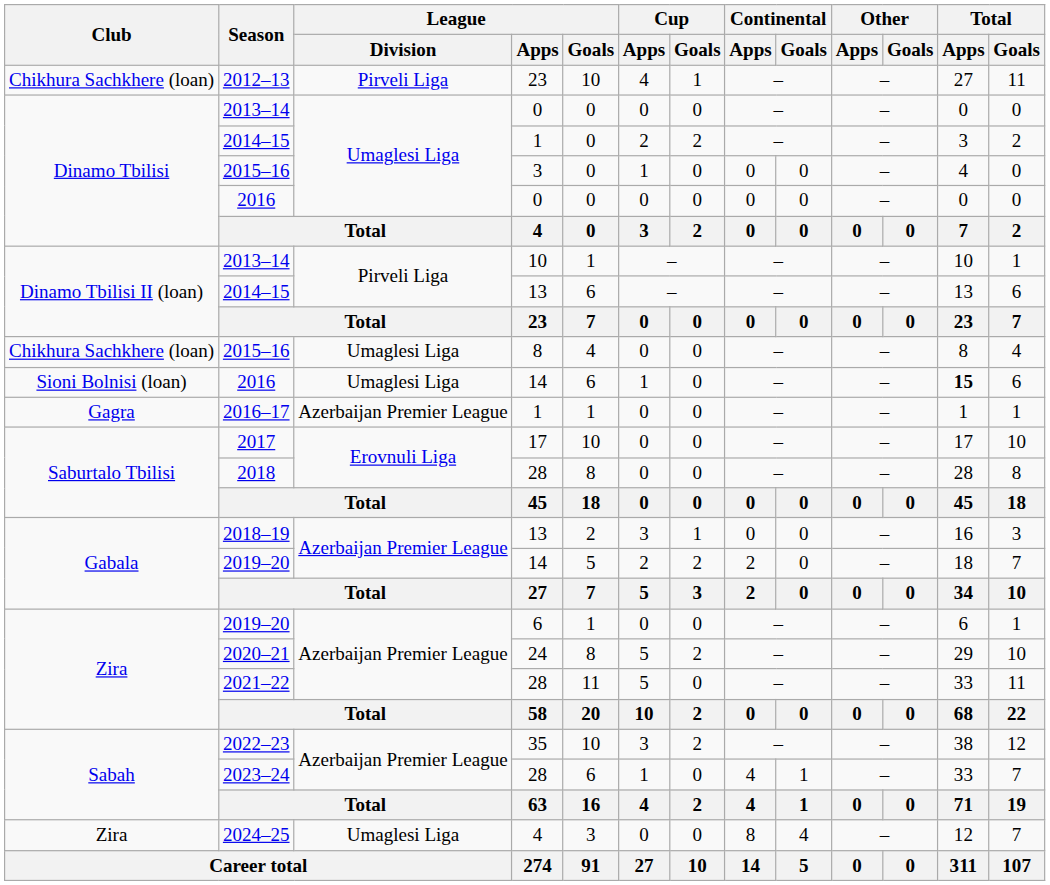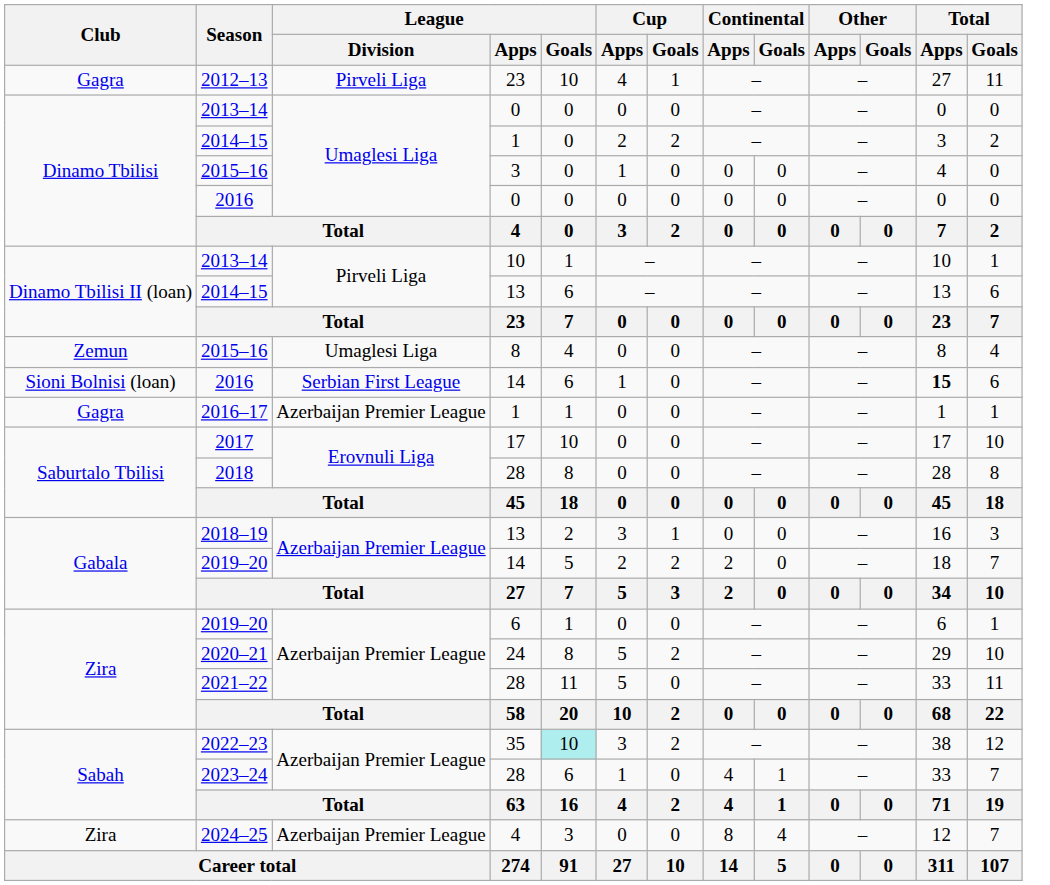 <table class="wikitable" style="text-align:center">
 <tr>
 <th rowspan="2">Club</th>
 <th rowspan="2">Season</th>
 <th colspan="3">League</th>
 <th colspan="2">Cup</th>
 <th colspan="2">Continental</th>
 <th colspan="2">Other</th>
 <th colspan="2">Total</th>
 </tr>
 <tr>
 <th>Division</th>
 <th>Apps</th>
 <th>Goals</th>
 <th>Apps</th>
 <th>Goals</th>
 <th>Apps</th>
 <th>Goals</th>
 <th>Apps</th>
 <th>Goals</th>
 <th>Apps</th>
 <th>Goals</th>
 </tr>
 <tr>
-<td><a href='#'>Chikhura Sachkhere</a> (loan)</td>
+<td><a href='#'>Gagra</a></td>
 <td><a href='#'>2012–13</a></td>
 <td><a href='#'>Pirveli Liga</a></td>
 <td>23</td>
 <td>10</td>
 <td>4</td>
 <td>1</td>
 <td colspan="2">–</td>
 <td colspan="2">–</td>
 <td>27</td>
 <td>11</td>
 </tr>
 <tr>
 <td rowspan="5"><a href='#'>Dinamo Tbilisi</a></td>
 <td><a href='#'>2013–14</a></td>
 <td rowspan="4"><a href='#'>Umaglesi Liga</a></td>
 <td>0</td>
 <td>0</td>
 <td>0</td>
 <td>0</td>
 <td colspan="2">–</td>
 <td colspan="2">–</td>
 <td>0</td>
 <td>0</td>
 </tr>
 <tr>
 <td><a href='#'>2014–15</a></td>
 <td>1</td>
 <td>0</td>
 <td>2</td>
 <td>2</td>
 <td colspan="2">–</td>
 <td colspan="2">–</td>
 <td>3</td>
 <td>2</td>
 </tr>
 <tr>
 <td><a href='#'>2015–16</a></td>
 <td>3</td>
 <td>0</td>
 <td>1</td>
 <td>0</td>
 <td>0</td>
 <td>0</td>
 <td colspan="2">–</td>
 <td>4</td>
 <td>0</td>
 </tr>
 <tr>
 <td><a href='#'>2016</a></td>
 <td>0</td>
 <td>0</td>
 <td>0</td>
 <td>0</td>
 <td>0</td>
 <td>0</td>
 <td colspan="2">–</td>
 <td>0</td>
 <td>0</td>
 </tr>
 <tr>
 <th colspan="2">Total</th>
 <th>4</th>
 <th>0</th>
 <th>3</th>
 <th>2</th>
 <th>0</th>
 <th>0</th>
 <th>0</th>
 <th>0</th>
 <th>7</th>
 <th>2</th>
 </tr>
 <tr>
 <td rowspan="3"><a href='#'>Dinamo Tbilisi II</a> (loan)</td>
 <td><a href='#'>2013–14</a></td>
 <td rowspan="2">Pirveli Liga</td>
 <td>10</td>
 <td>1</td>
 <td colspan="2">–</td>
 <td colspan="2">–</td>
 <td colspan="2">–</td>
 <td>10</td>
 <td>1</td>
 </tr>
 <tr>
 <td><a href='#'>2014–15</a></td>
 <td>13</td>
 <td>6</td>
 <td colspan="2">–</td>
 <td colspan="2">–</td>
 <td colspan="2">–</td>
 <td>13</td>
 <td>6</td>
 </tr>
 <tr>
 <th colspan="2">Total</th>
 <th>23</th>
 <th>7</th>
 <th>0</th>
 <th>0</th>
 <th>0</th>
 <th>0</th>
 <th>0</th>
 <th>0</th>
 <th>23</th>
 <th>7</th>
 </tr>
 <tr>
-<td><a href='#'>Chikhura Sachkhere</a> (loan)</td>
+<td><a href='#'>Zemun</a></td>
 <td><a href='#'>2015–16</a></td>
 <td>Umaglesi Liga</td>
 <td>8</td>
 <td>4</td>
 <td>0</td>
 <td>0</td>
 <td colspan="2">–</td>
 <td colspan="2">–</td>
 <td>8</td>
 <td>4</td>
 </tr>
 <tr>
 <td><a href='#'>Sioni Bolnisi</a> (loan)</td>
 <td><a href='#'>2016</a></td>
-<td>Umaglesi Liga</td>
+<td><a href='#'>Serbian First League</a></td>
 <td>14</td>
 <td>6</td>
 <td>1</td>
 <td>0</td>
 <td colspan="2">–</td>
 <td colspan="2">–</td>
 <td><strong>15</strong></td>
 <td>6</td>
 </tr>
 <tr>
 <td><a href='#'>Gagra</a></td>
 <td><a href='#'>2016–17</a></td>
 <td>Azerbaijan Premier League</td>
 <td>1</td>
 <td>1</td>
 <td>0</td>
 <td>0</td>
 <td colspan="2">–</td>
 <td colspan="2">–</td>
 <td>1</td>
 <td>1</td>
 </tr>
 <tr>
 <td rowspan="3"><a href='#'>Saburtalo Tbilisi</a></td>
 <td><a href='#'>2017</a></td>
 <td rowspan="2"><a href='#'>Erovnuli Liga</a></td>
 <td>17</td>
 <td>10</td>
 <td>0</td>
 <td>0</td>
 <td colspan="2">–</td>
 <td colspan="2">–</td>
 <td>17</td>
 <td>10</td>
 </tr>
 <tr>
 <td><a href='#'>2018</a></td>
 <td>28</td>
 <td>8</td>
 <td>0</td>
 <td>0</td>
 <td colspan="2">–</td>
 <td colspan="2">–</td>
 <td>28</td>
 <td>8</td>
 </tr>
 <tr>
 <th colspan="2">Total</th>
 <th>45</th>
 <th>18</th>
 <th>0</th>
 <th>0</th>
 <th>0</th>
 <th>0</th>
 <th>0</th>
 <th>0</th>
 <th>45</th>
 <th>18</th>
 </tr>
 <tr>
 <td rowspan="3"><a href='#'>Gabala</a></td>
 <td><a href='#'>2018–19</a></td>
 <td rowspan="2"><a href='#'>Azerbaijan Premier League</a></td>
 <td>13</td>
 <td>2</td>
 <td>3</td>
 <td>1</td>
 <td>0</td>
 <td>0</td>
 <td colspan="2">–</td>
 <td>16</td>
 <td>3</td>
 </tr>
 <tr>
 <td><a href='#'>2019–20</a></td>
 <td>14</td>
 <td>5</td>
 <td>2</td>
 <td>2</td>
 <td>2</td>
 <td>0</td>
 <td colspan="2">–</td>
 <td>18</td>
 <td>7</td>
 </tr>
 <tr>
 <th colspan="2">Total</th>
 <th>27</th>
 <th>7</th>
 <th>5</th>
 <th>3</th>
 <th>2</th>
 <th>0</th>
 <th>0</th>
 <th>0</th>
 <th>34</th>
 <th>10</th>
 </tr>
 <tr>
 <td rowspan="4"><a href='#'>Zira</a></td>
 <td><a href='#'>2019–20</a></td>
 <td rowspan="3">Azerbaijan Premier League</td>
 <td>6</td>
 <td>1</td>
 <td>0</td>
 <td>0</td>
 <td colspan="2">–</td>
 <td colspan="2">–</td>
 <td>6</td>
 <td>1</td>
 </tr>
 <tr>
 <td><a href='#'>2020–21</a></td>
 <td>24</td>
 <td>8</td>
 <td>5</td>
 <td>2</td>
 <td colspan="2">–</td>
 <td colspan="2">–</td>
 <td>29</td>
 <td>10</td>
 </tr>
 <tr>
 <td><a href='#'>2021–22</a></td>
 <td>28</td>
 <td>11</td>
 <td>5</td>
 <td>0</td>
 <td colspan="2">–</td>
 <td colspan="2">–</td>
 <td>33</td>
 <td>11</td>
 </tr>
 <tr>
 <th colspan="2">Total</th>
 <th>58</th>
 <th>20</th>
 <th>10</th>
 <th>2</th>
 <th>0</th>
 <th>0</th>
 <th>0</th>
 <th>0</th>
 <th>68</th>
 <th>22</th>
 </tr>
 <tr>
 <td rowspan="3"><a href='#'>Sabah</a></td>
 <td><a href='#'>2022–23</a></td>
 <td rowspan="2">Azerbaijan Premier League</td>
 <td>35</td>
-<td>10</td>
+<td style="background: paleturquoise;">10</td>
 <td>3</td>
 <td>2</td>
 <td colspan="2">–</td>
 <td colspan="2">–</td>
 <td>38</td>
 <td>12</td>
 </tr>
 <tr>
 <td><a href='#'>2023–24</a></td>
 <td>28</td>
 <td>6</td>
 <td>1</td>
 <td>0</td>
 <td>4</td>
 <td>1</td>
 <td colspan="2">–</td>
 <td>33</td>
 <td>7</td>
 </tr>
 <tr>
 <th colspan="2">Total</th>
 <th>63</th>
 <th>16</th>
 <th>4</th>
 <th>2</th>
 <th>4</th>
 <th>1</th>
 <th>0</th>
 <th>0</th>
 <th>71</th>
 <th>19</th>
 </tr>
 <tr>
 <td>Zira</td>
 <td><a href='#'>2024–25</a></td>
-<td>Umaglesi Liga</td>
+<td>Azerbaijan Premier League</td>
 <td>4</td>
 <td>3</td>
 <td>0</td>
 <td>0</td>
 <td>8</td>
 <td>4</td>
 <td colspan="2">–</td>
 <td>12</td>
 <td>7</td>
 </tr>
 <tr>
 <th colspan="3">Career total</th>
 <th>274</th>
 <th>91</th>
 <th>27</th>
 <th>10</th>
 <th>14</th>
 <th>5</th>
 <th>0</th>
 <th>0</th>
 <th>311</th>
 <th>107</th>
 </tr>
 </table>
